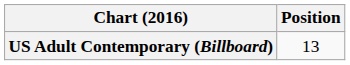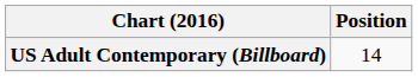 <table class="wikitable sortable plainrowheaders" style="text-align:center">
 <tr>
 <th scope="col">Chart (2016)</th>
 <th scope="col">Position</th>
 </tr>
 <tr>
 <th scope="row">US Adult Contemporary (<em>Billboard</em>)</th>
-<td>13</td>
+<td>14</td>
 </tr>
 </table>
